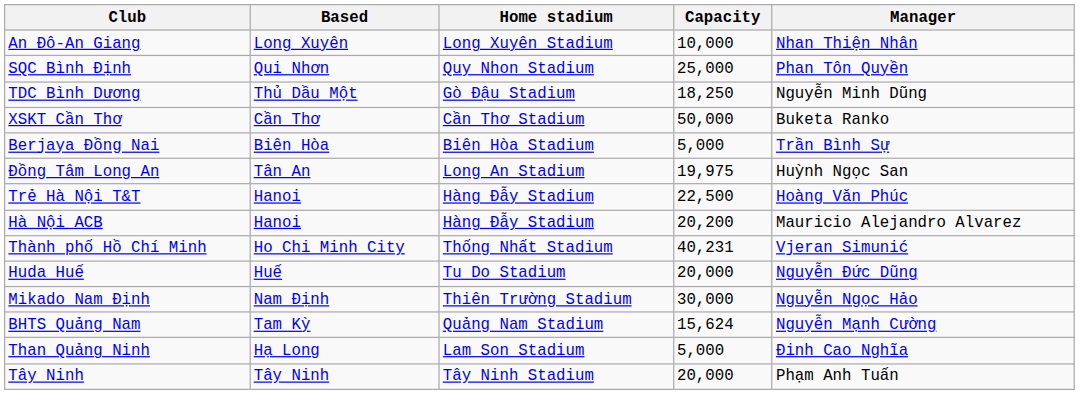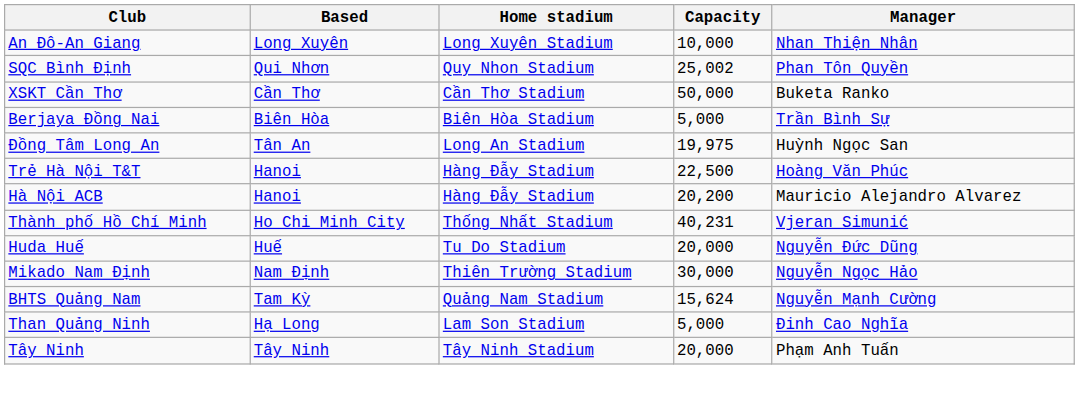 <table width="70%" class="wikitable sortable">
 <tr>
 <th>Club</th>
 <th>Based</th>
 <th>Home stadium</th>
 <th>Capacity</th>
 <th>Manager</th>
 </tr>
 <tr>
 <td><a href='#'>An Đô-An Giang</a></td>
 <td><a href='#'>Long Xuyên</a></td>
 <td><a href='#'>Long Xuyên Stadium</a></td>
 <td>10,000</td>
 <td> <a href='#'>Nhan Thiện Nhân</a></td>
 </tr>
 <tr>
 <td><a href='#'>SQC Bình Định</a></td>
 <td><a href='#'>Qui Nhơn</a></td>
 <td><a href='#'>Quy Nhon Stadium</a></td>
-<td>25,000</td>
+<td>25,002</td>
 <td> <a href='#'>Phan Tôn Quyền</a></td>
-</tr>
-<tr>
-<td><a href='#'>TDC Bình Dương</a></td>
-<td><a href='#'>Thủ Dầu Một</a></td>
-<td><a href='#'>Gò Đậu Stadium</a></td>
-<td>18,250</td>
-<td> Nguyễn Minh Dũng</td>
 </tr>
 <tr>
 <td><a href='#'>XSKT Cần Thơ</a></td>
 <td><a href='#'>Cần Thơ</a></td>
 <td><a href='#'>Cần Thơ Stadium</a></td>
 <td>50,000</td>
 <td> Buketa Ranko</td>
 </tr>
 <tr>
 <td><a href='#'>Berjaya Đồng Nai</a></td>
 <td><a href='#'>Biên Hòa</a></td>
 <td><a href='#'>Biên Hòa Stadium</a></td>
 <td>5,000</td>
 <td> <a href='#'>Trần Bình Sự</a></td>
 </tr>
 <tr>
 <td><a href='#'>Đồng Tâm Long An</a></td>
 <td><a href='#'>Tân An</a></td>
 <td><a href='#'>Long An Stadium</a></td>
 <td>19,975</td>
 <td> Huỳnh Ngọc San</td>
 </tr>
 <tr>
 <td><a href='#'>Trẻ Hà Nội T&T</a></td>
 <td><a href='#'>Hanoi</a></td>
 <td><a href='#'>Hàng Đẫy Stadium</a></td>
 <td>22,500</td>
 <td> <a href='#'>Hoàng Văn Phúc</a></td>
 </tr>
 <tr>
 <td><a href='#'>Hà Nội ACB</a></td>
 <td><a href='#'>Hanoi</a></td>
 <td><a href='#'>Hàng Đẫy Stadium</a></td>
 <td>20,200</td>
 <td> Mauricio Alejandro Alvarez</td>
 </tr>
 <tr>
 <td><a href='#'>Thành phố Hồ Chí Minh</a></td>
 <td><a href='#'>Ho Chi Minh City</a></td>
 <td><a href='#'>Thống Nhất Stadium</a></td>
 <td>40,231</td>
 <td> <a href='#'>Vjeran Simunić</a></td>
 </tr>
 <tr>
 <td><a href='#'>Huda Huế</a></td>
 <td><a href='#'>Huế</a></td>
 <td><a href='#'>Tu Do Stadium</a></td>
 <td>20,000</td>
 <td> <a href='#'>Nguyễn Đức Dũng</a></td>
 </tr>
 <tr>
 <td><a href='#'>Mikado Nam Định</a></td>
 <td><a href='#'>Nam Định</a></td>
 <td><a href='#'>Thiên Trường Stadium</a></td>
 <td>30,000</td>
 <td> <a href='#'>Nguyễn Ngọc Hảo</a></td>
 </tr>
 <tr>
 <td><a href='#'>BHTS Quảng Nam</a></td>
 <td><a href='#'>Tam Kỳ</a></td>
 <td><a href='#'>Quảng Nam Stadium</a></td>
 <td>15,624</td>
 <td> <a href='#'>Nguyễn Mạnh Cường</a></td>
 </tr>
 <tr>
 <td><a href='#'>Than Quảng Ninh</a></td>
 <td><a href='#'>Hạ Long</a></td>
 <td><a href='#'>Lam Son Stadium</a></td>
 <td>5,000</td>
 <td> <a href='#'>Đinh Cao Nghĩa</a></td>
 </tr>
 <tr>
 <td><a href='#'>Tây Ninh</a></td>
 <td><a href='#'>Tây Ninh</a></td>
 <td><a href='#'>Tây Ninh Stadium</a></td>
 <td>20,000</td>
 <td> Phạm Anh Tuấn</td>
 </tr>
 </table>
